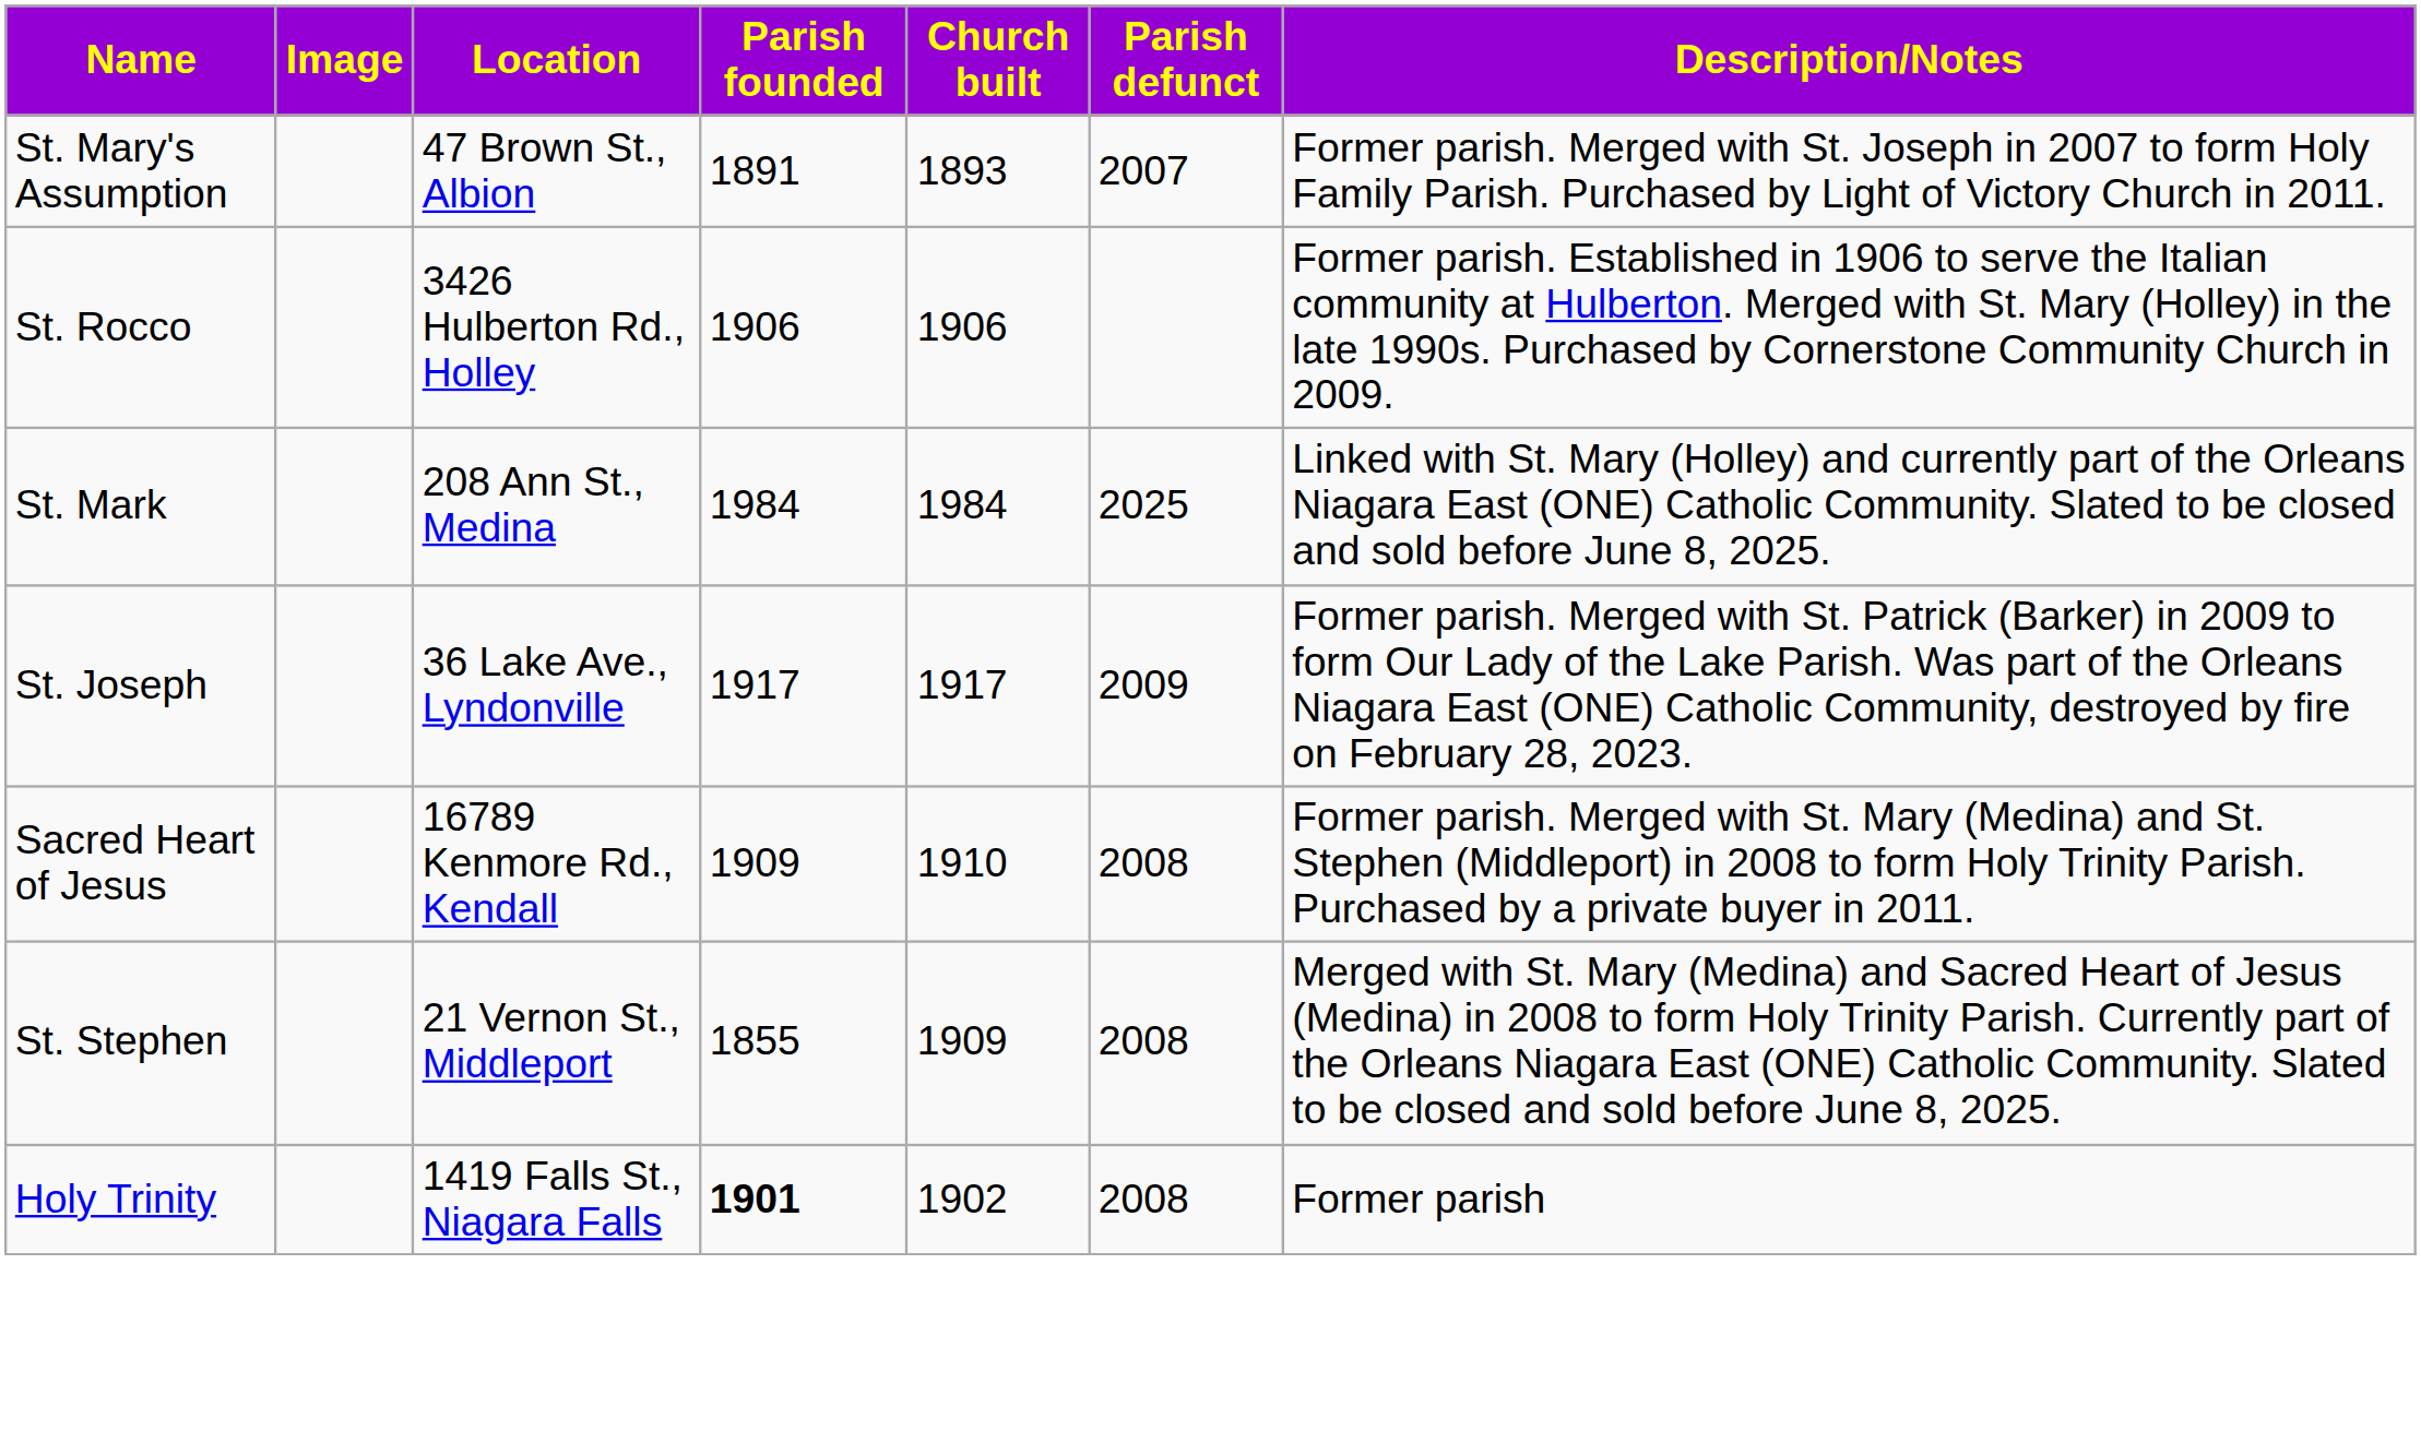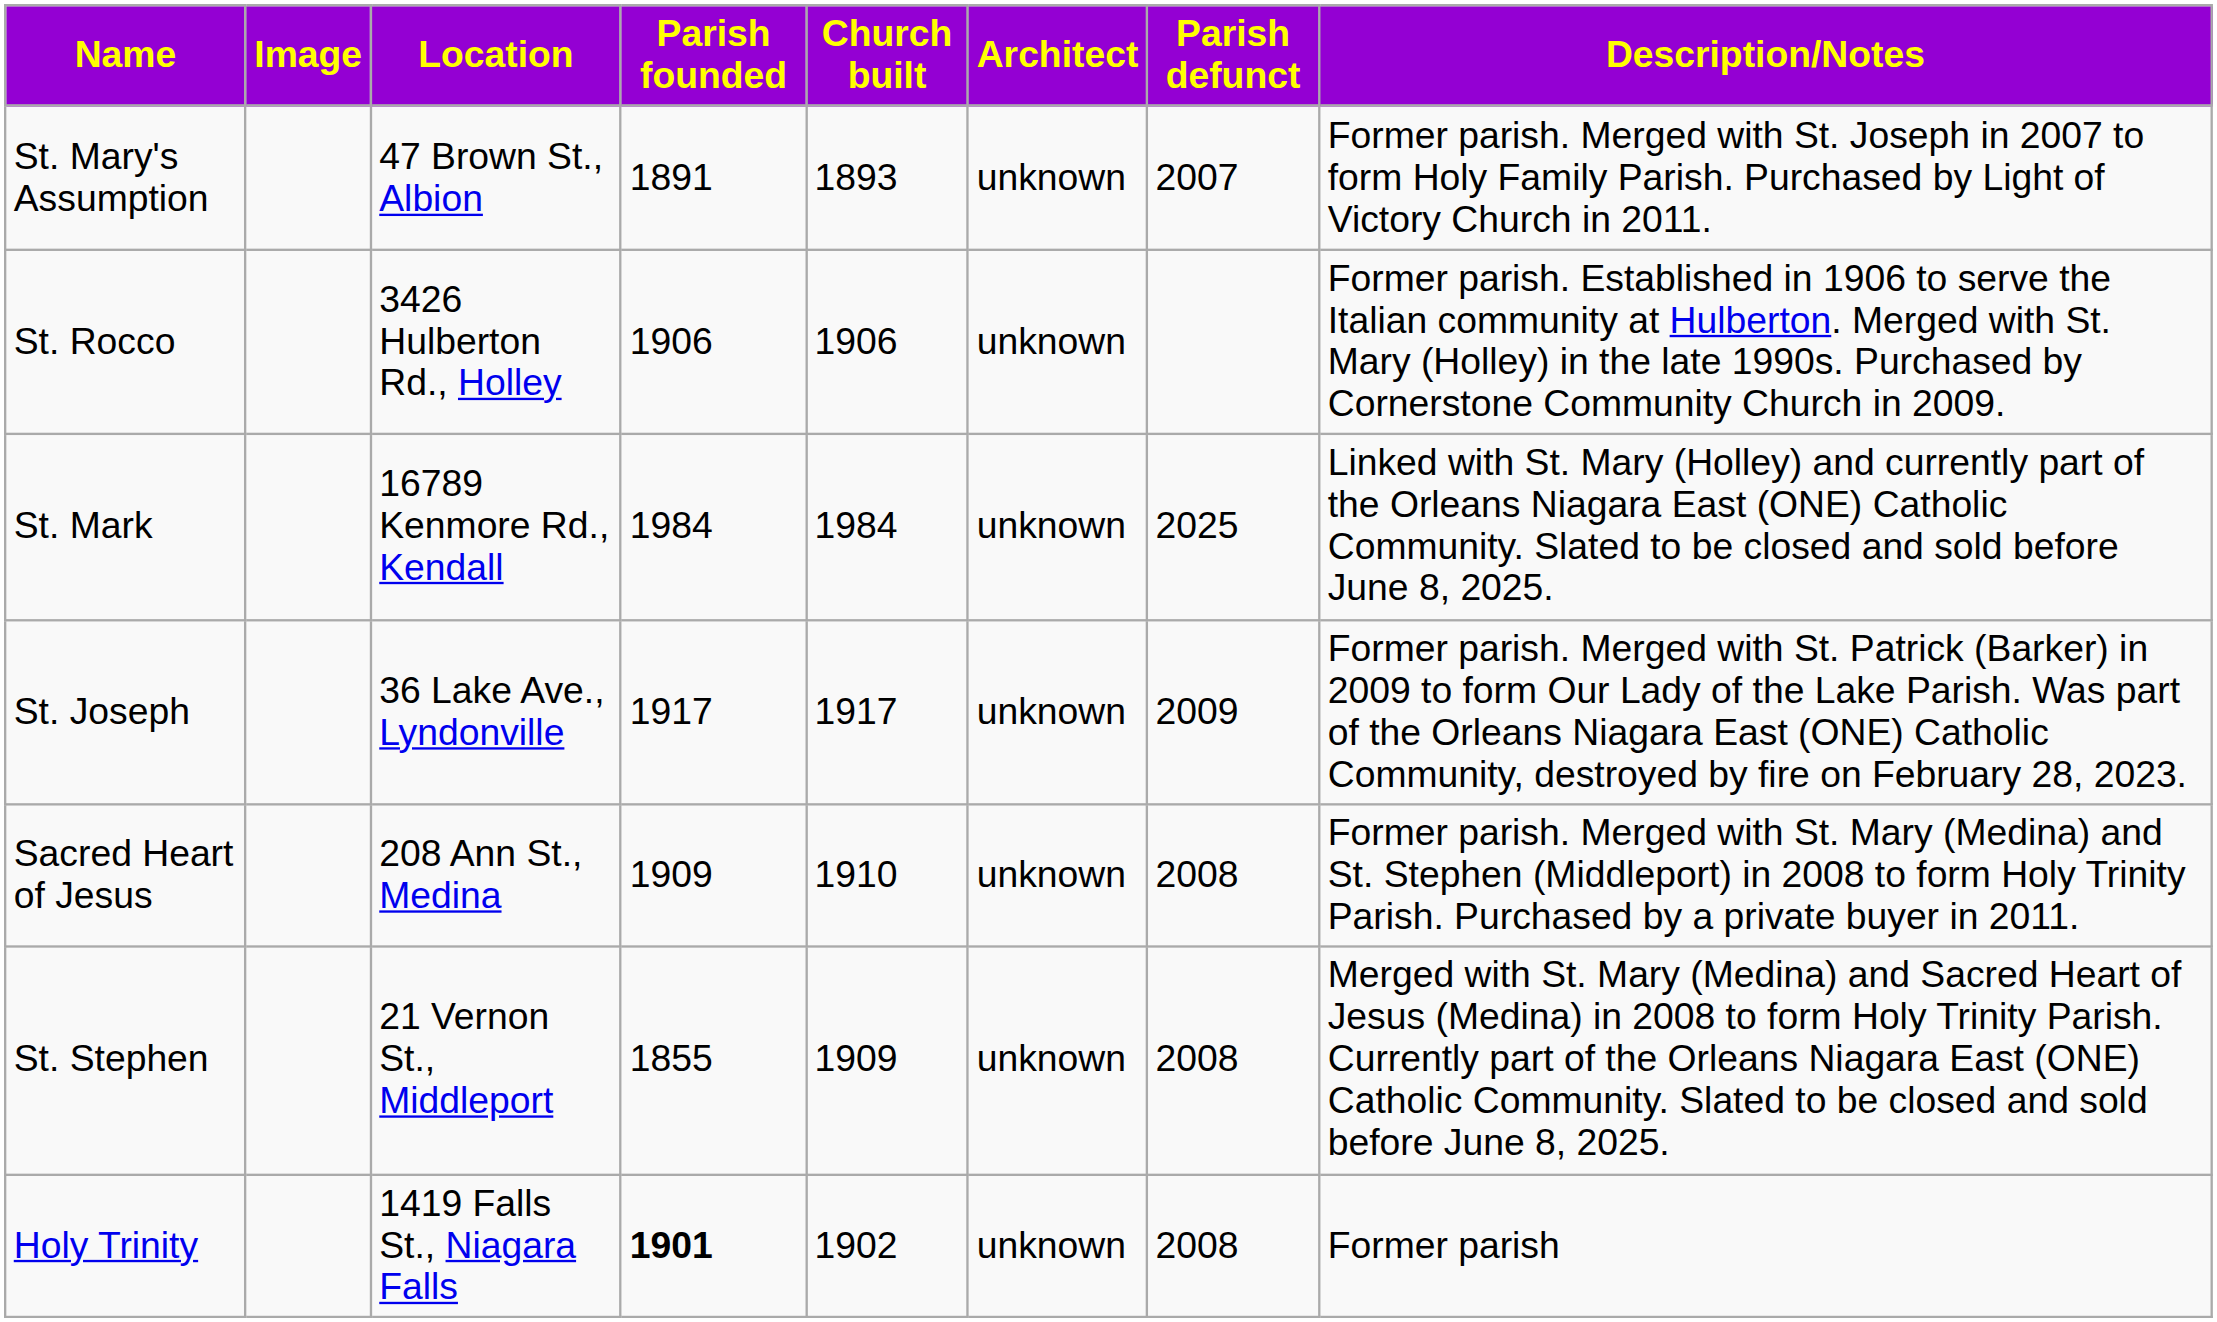 <table class="wikitable sortable" style="width:75%">
 <tr>
 <th style="background:darkviolet; color:yellow;"><strong>Name</strong></th>
 <th style="background:darkviolet; color:yellow;"><strong>Image</strong></th>
 <th style="background:darkviolet; color:yellow;"><strong>Location</strong></th>
 <th style="background:darkviolet; color:yellow;"><strong>Parish founded</strong></th>
 <th style="background:darkviolet; color:yellow;"><strong>Church built</strong></th>
+<th style="background:darkviolet; color:yellow;"><strong>Architect</strong></th>
 <th style="background:darkviolet; color:yellow;"><strong>Parish defunct</strong></th>
 <th style="background:darkviolet; color:yellow;"><strong>Description/Notes</strong></th>
 </tr>
 <tr>
 <td>St. Mary's Assumption</td>
 <td></td>
 <td>47 Brown St., <a href='#'>Albion</a></td>
 <td>1891</td>
 <td>1893</td>
+<td>unknown</td>
 <td>2007</td>
 <td>Former parish. Merged with St. Joseph in 2007 to form Holy Family Parish. Purchased by Light of Victory Church in 2011.</td>
 </tr>
 <tr>
 <td>St. Rocco</td>
 <td></td>
 <td>3426 Hulberton Rd., <a href='#'>Holley</a></td>
 <td>1906</td>
 <td>1906</td>
+<td>unknown</td>
 <td></td>
 <td>Former parish. Established in 1906 to serve the Italian community at <a href='#'>Hulberton</a>. Merged with St. Mary (Holley) in the late 1990s. Purchased by Cornerstone Community Church in 2009.</td>
 </tr>
 <tr>
 <td>St. Mark</td>
 <td></td>
-<td>208 Ann St., <a href='#'>Medina</a></td>
+<td>16789 Kenmore Rd., <a href='#'>Kendall</a></td>
 <td>1984</td>
 <td>1984</td>
+<td>unknown</td>
 <td>2025</td>
 <td>Linked with St. Mary (Holley) and currently part of the Orleans Niagara East (ONE) Catholic Community. Slated to be closed and sold before June 8, 2025.</td>
 </tr>
 <tr>
 <td>St. Joseph</td>
 <td></td>
 <td>36 Lake Ave., <a href='#'>Lyndonville</a></td>
 <td>1917</td>
 <td>1917</td>
+<td>unknown</td>
 <td>2009</td>
 <td>Former parish. Merged with St. Patrick (Barker) in 2009 to form Our Lady of the Lake Parish. Was part of the Orleans Niagara East (ONE) Catholic Community, destroyed by fire on February 28, 2023.</td>
 </tr>
 <tr>
 <td>Sacred Heart of Jesus</td>
 <td></td>
-<td>16789 Kenmore Rd., <a href='#'>Kendall</a></td>
+<td>208 Ann St., <a href='#'>Medina</a></td>
 <td>1909</td>
 <td>1910</td>
+<td>unknown</td>
 <td>2008</td>
 <td>Former parish. Merged with St. Mary (Medina) and St. Stephen (Middleport) in 2008 to form Holy Trinity Parish. Purchased by a private buyer in 2011.</td>
 </tr>
 <tr>
 <td>St. Stephen</td>
 <td></td>
 <td>21 Vernon St., <a href='#'>Middleport</a></td>
 <td>1855</td>
 <td>1909</td>
+<td>unknown</td>
 <td>2008</td>
 <td>Merged with St. Mary (Medina) and Sacred Heart of Jesus (Medina) in 2008 to form Holy Trinity Parish. Currently part of the Orleans Niagara East (ONE) Catholic Community. Slated to be closed and sold before June 8, 2025.</td>
 </tr>
 <tr>
 <td><a href='#'>Holy Trinity</a></td>
 <td></td>
 <td>1419 Falls St., <a href='#'>Niagara Falls</a></td>
 <td><strong>1901</strong></td>
 <td>1902</td>
+<td>unknown</td>
 <td>2008</td>
 <td>Former parish</td>
 </tr>
 </table>
